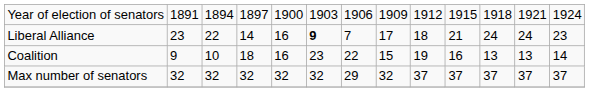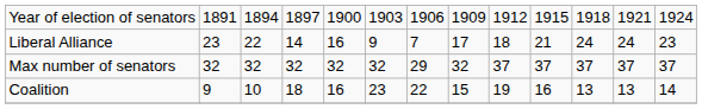 <table class="wikitable">
 <tr>
 <td>Year of election of senators</td>
 <td>1891</td>
 <td>1894</td>
 <td>1897</td>
 <td>1900</td>
 <td>1903</td>
 <td>1906</td>
 <td>1909</td>
 <td>1912</td>
 <td>1915</td>
 <td>1918</td>
 <td>1921</td>
 <td>1924</td>
 </tr>
 <tr --->
 <td>Liberal Alliance</td>
 <td>23</td>
 <td>22</td>
 <td>14</td>
 <td>16</td>
-<td><strong>9</strong></td>
+<td>9</td>
 <td>7</td>
 <td>17</td>
 <td>18</td>
 <td>21</td>
 <td>24</td>
 <td>24</td>
 <td>23</td>
+</tr>
+<tr --->
+<td>Max number of senators</td>
+<td>32</td>
+<td>32</td>
+<td>32</td>
+<td>32</td>
+<td>32</td>
+<td>29</td>
+<td>32</td>
+<td>37</td>
+<td>37</td>
+<td>37</td>
+<td>37</td>
+<td>37</td>
 </tr>
 <tr --->
 <td>Coalition</td>
 <td>9</td>
 <td>10</td>
 <td>18</td>
 <td>16</td>
 <td>23</td>
 <td>22</td>
 <td>15</td>
 <td>19</td>
 <td>16</td>
 <td>13</td>
 <td>13</td>
 <td>14</td>
 </tr>
 <tr --->
-<td>Max number of senators</td>
-<td>32</td>
-<td>32</td>
-<td>32</td>
-<td>32</td>
-<td>32</td>
-<td>29</td>
-<td>32</td>
-<td>37</td>
-<td>37</td>
-<td>37</td>
-<td>37</td>
-<td>37</td>
-</tr>
-<tr --->
 </tr>
 </table>
